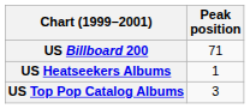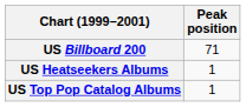 <table class="wikitable sortable plainrowheaders">
 <tr>
 <th>Chart (1999–2001)</th>
 <th>Peak<br>position</th>
 </tr>
 <tr>
 <th scope="row">US <a href='#'><em>Billboard</em> 200</a></th>
 <td style="text-align: center; ">71</td>
 </tr>
 <tr>
 <th scope="row">US <a href='#'>Heatseekers Albums</a></th>
 <td style="text-align: center; ">1</td>
 </tr>
 <tr>
 <th scope="row">US <a href='#'>Top Pop Catalog Albums</a></th>
-<td style="text-align: center; ">3</td>
+<td style="text-align: center; ">1</td>
 </tr>
 </table>
